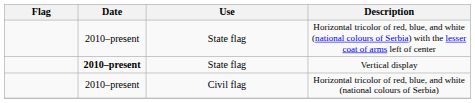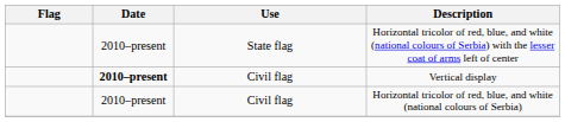 <table class="wikitable" style="text-align:center">
 <tr>
 <th style="width:110px;">Flag</th>
 <th style="width:100px;">Date</th>
 <th style="width:250px;">Use</th>
 <th style="width:250px;">Description</th>
 </tr>
 <tr>
 <td></td>
 <td>2010–present</td>
 <td>State flag</td>
 <td style=font-size:90%;>Horizontal tricolor of red, blue, and white (<a href='#'>national colours of Serbia</a>) with the <a href='#'>lesser coat of arms</a> left of center</td>
 </tr>
 <tr>
 <td></td>
 <td><strong>2010–present</strong></td>
-<td>State flag</td>
+<td>Civil flag</td>
 <td style=font-size:90%;>Vertical display</td>
 </tr>
 <tr>
 <td></td>
 <td>2010–present</td>
 <td>Civil flag</td>
 <td style=font-size:90%;>Horizontal tricolor of red, blue, and white (national colours of Serbia)</td>
 </tr>
 <tr>
 </tr>
 </table>
